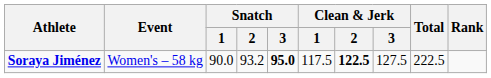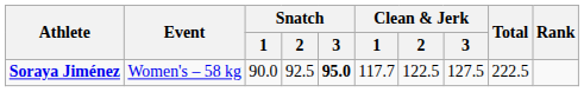 <table class=wikitable style=font-size:90%;text-align:center>
 <tr>
 <th rowspan="2">Athlete</th>
 <th rowspan="2">Event</th>
 <th colspan="3">Snatch</th>
 <th colspan="3">Clean & Jerk</th>
 <th rowspan="2">Total</th>
 <th rowspan="2">Rank</th>
 </tr>
 <tr>
 <th>1</th>
 <th>2</th>
 <th>3</th>
 <th>1</th>
 <th>2</th>
 <th>3</th>
 </tr>
 <tr>
 <td align=left><strong><a href='#'>Soraya Jiménez</a> </strong></td>
 <td align=left><a href='#'>Women's – 58 kg</a></td>
 <td>90.0</td>
-<td>93.2</td>
+<td>92.5</td>
 <td><strong>95.0</strong></td>
-<td>117.5</td>
-<td><strong>122.5</strong></td>
+<td>117.7</td>
+<td>122.5</td>
 <td>127.5</td>
 <td>222.5</td>
 <td></td>
 </tr>
 </table>
